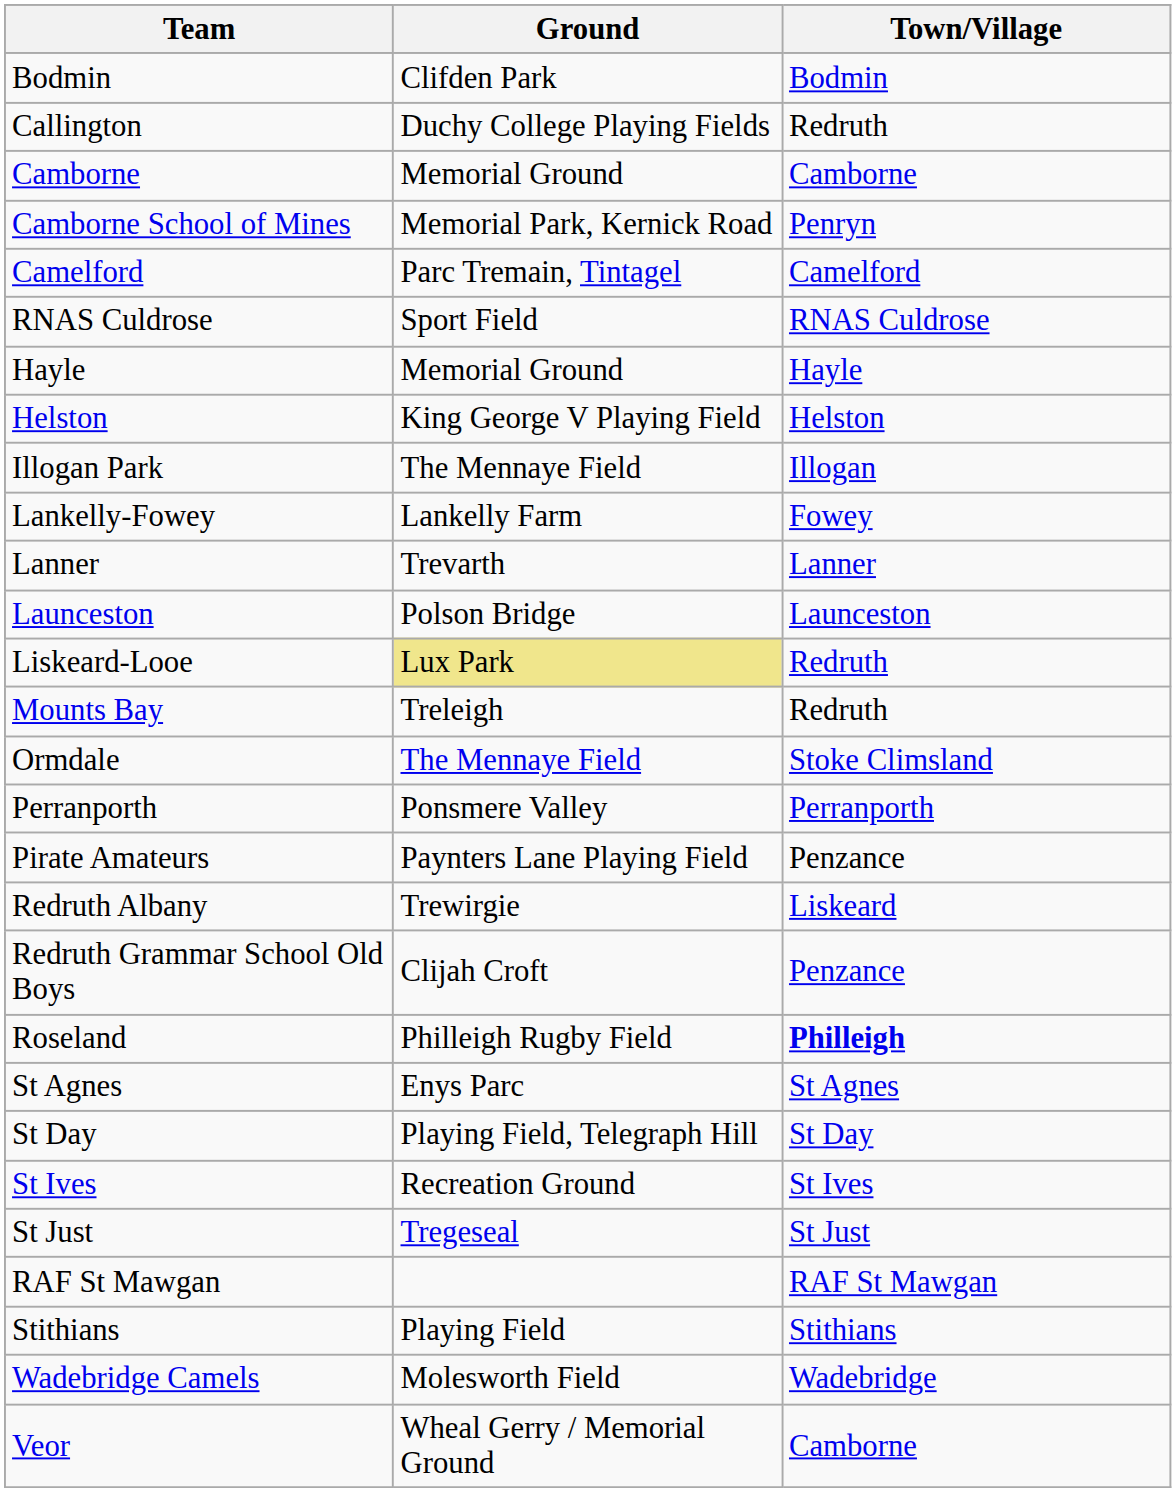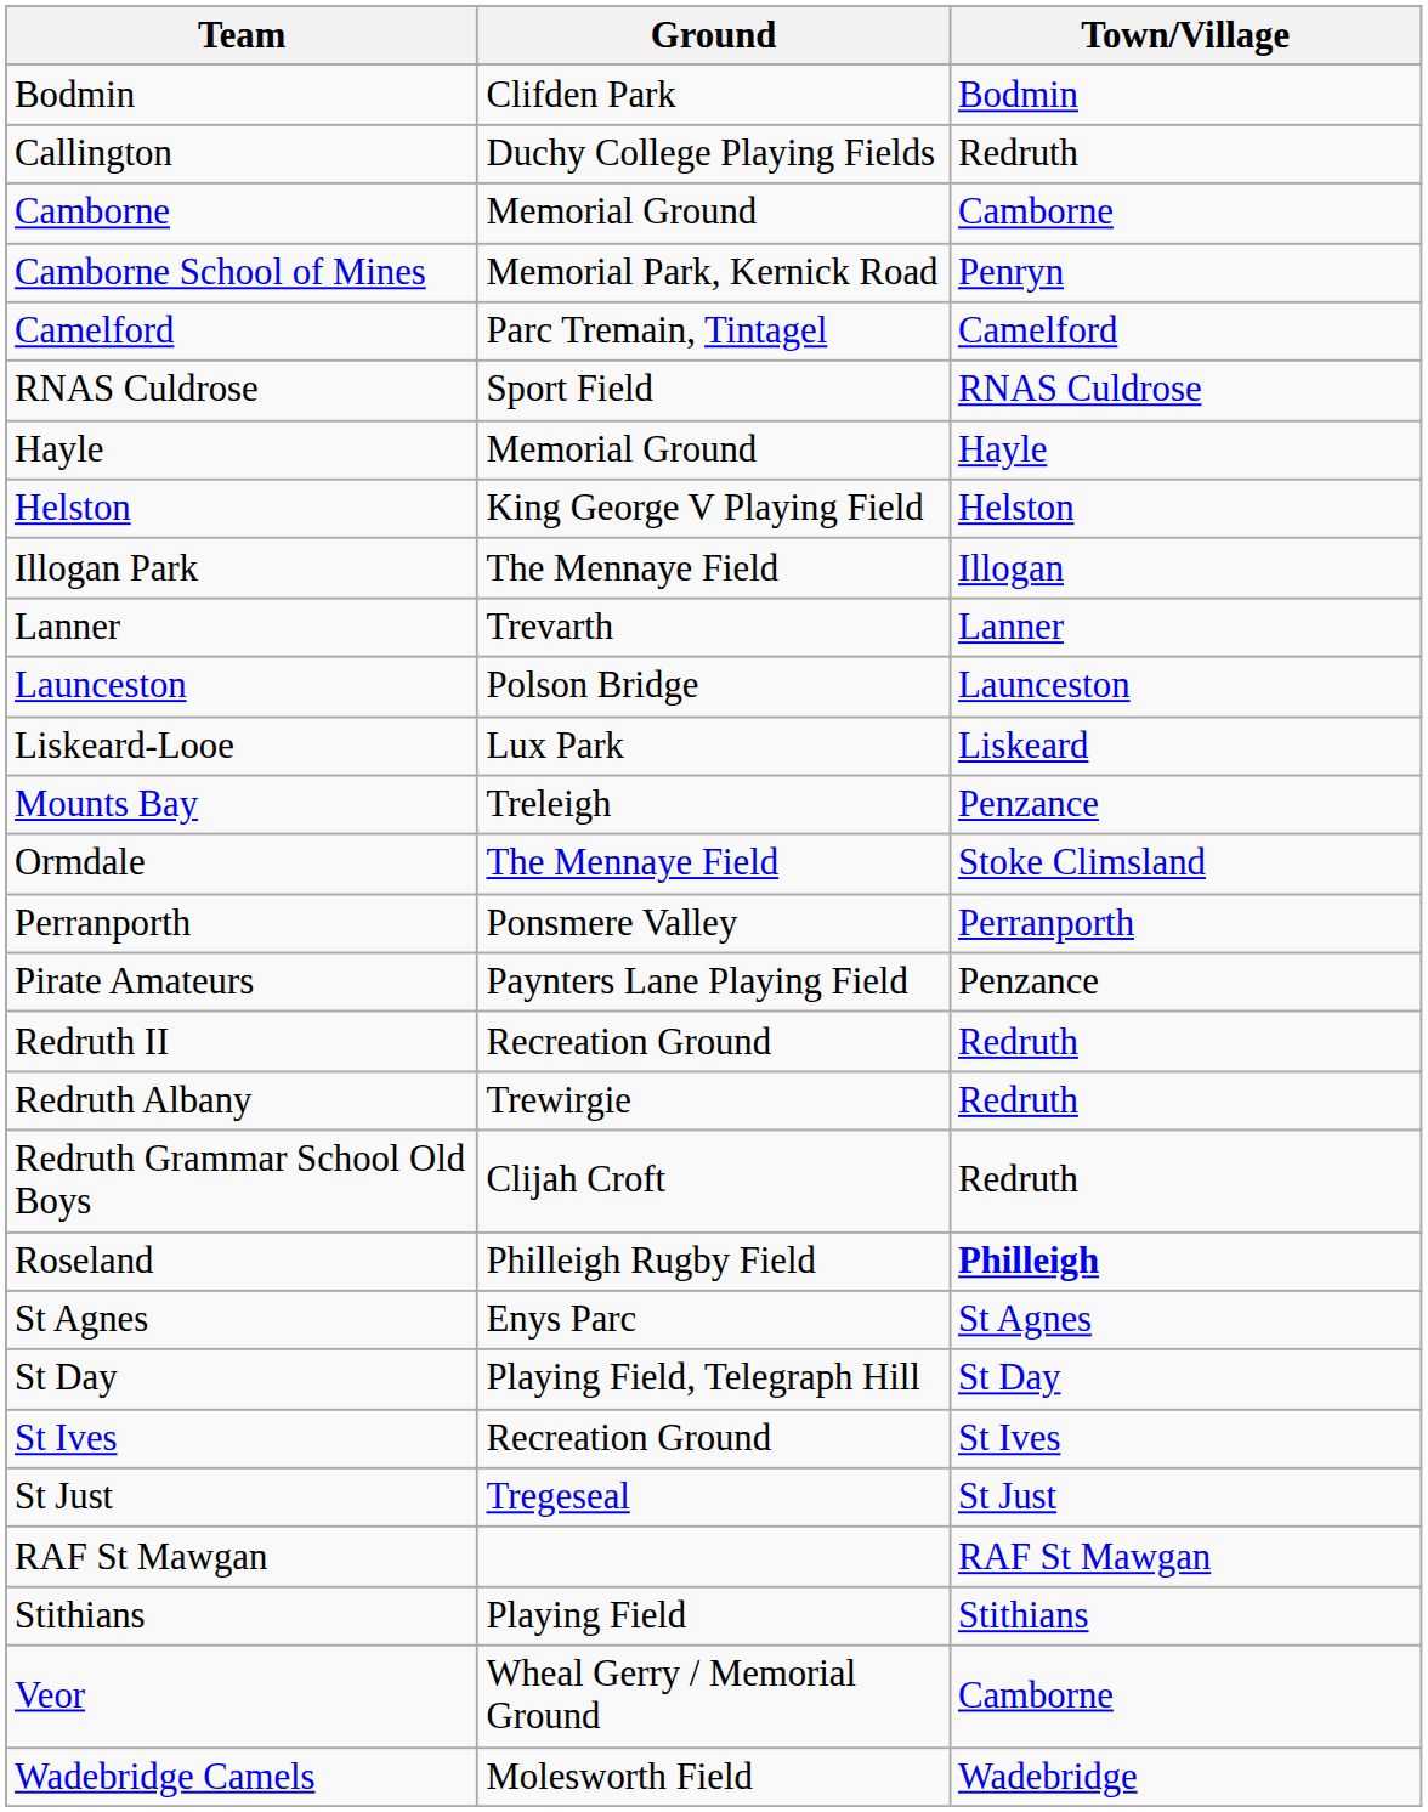 <table class="wikitable sortable">
 <tr>
 <th width=33%>Team</th>
 <th width=33%>Ground</th>
 <th width=33%>Town/Village</th>
 </tr>
 <tr>
 <td>Bodmin</td>
 <td>Clifden Park</td>
 <td><a href='#'>Bodmin</a></td>
 </tr>
 <tr>
 <td>Callington</td>
 <td>Duchy College Playing Fields</td>
 <td>Redruth</td>
 </tr>
 <tr>
 <td><a href='#'>Camborne</a></td>
 <td>Memorial Ground</td>
 <td><a href='#'>Camborne</a></td>
 </tr>
 <tr>
 <td><a href='#'>Camborne School of Mines</a></td>
 <td>Memorial Park, Kernick Road</td>
 <td><a href='#'>Penryn</a></td>
 </tr>
 <tr>
 <td><a href='#'>Camelford</a></td>
 <td>Parc Tremain, <a href='#'>Tintagel</a></td>
 <td><a href='#'>Camelford</a></td>
 </tr>
 <tr>
 <td>RNAS Culdrose</td>
 <td>Sport Field</td>
 <td><a href='#'>RNAS Culdrose</a></td>
 </tr>
 <tr>
 <td>Hayle</td>
 <td>Memorial Ground</td>
 <td><a href='#'>Hayle</a></td>
 </tr>
 <tr>
 <td><a href='#'>Helston</a></td>
 <td>King George V Playing Field</td>
 <td><a href='#'>Helston</a></td>
 </tr>
 <tr>
 <td>Illogan Park</td>
 <td>The Mennaye Field</td>
 <td><a href='#'>Illogan</a></td>
 </tr>
 <tr>
-<td>Lankelly-Fowey</td>
-<td>Lankelly Farm</td>
-<td><a href='#'>Fowey</a></td>
-</tr>
-<tr>
 <td>Lanner</td>
 <td>Trevarth</td>
 <td><a href='#'>Lanner</a></td>
 </tr>
 <tr>
 <td><a href='#'>Launceston</a></td>
 <td>Polson Bridge</td>
 <td><a href='#'>Launceston</a></td>
 </tr>
 <tr>
 <td>Liskeard-Looe</td>
-<td style="background: khaki;">Lux Park</td>
-<td><a href='#'>Redruth</a></td>
+<td>Lux Park</td>
+<td><a href='#'>Liskeard</a></td>
 </tr>
 <tr>
 <td><a href='#'>Mounts Bay</a></td>
 <td>Treleigh</td>
-<td>Redruth</td>
+<td><a href='#'>Penzance</a></td>
 </tr>
 <tr>
 <td>Ormdale</td>
 <td><a href='#'>The Mennaye Field</a></td>
 <td><a href='#'>Stoke Climsland</a></td>
 </tr>
 <tr>
 <td>Perranporth</td>
 <td>Ponsmere Valley</td>
 <td><a href='#'>Perranporth</a></td>
 </tr>
 <tr>
 <td>Pirate Amateurs</td>
 <td>Paynters Lane Playing Field</td>
 <td>Penzance</td>
 </tr>
 <tr>
+<td>Redruth II</td>
+<td>Recreation Ground</td>
+<td><a href='#'>Redruth</a></td>
+</tr>
+<tr>
 <td>Redruth Albany</td>
 <td>Trewirgie</td>
-<td><a href='#'>Liskeard</a></td>
+<td><a href='#'>Redruth</a></td>
 </tr>
 <tr>
 <td>Redruth Grammar School Old Boys</td>
 <td>Clijah Croft</td>
-<td><a href='#'>Penzance</a></td>
+<td>Redruth</td>
 </tr>
 <tr>
 <td>Roseland</td>
 <td>Philleigh Rugby Field</td>
 <td><strong><a href='#'>Philleigh</a></strong></td>
 </tr>
 <tr>
 <td>St Agnes</td>
 <td>Enys Parc</td>
 <td><a href='#'>St Agnes</a></td>
 </tr>
 <tr>
 <td>St Day</td>
 <td>Playing Field, Telegraph Hill</td>
 <td><a href='#'>St Day</a></td>
 </tr>
 <tr>
 <td><a href='#'>St Ives</a></td>
 <td>Recreation Ground</td>
 <td><a href='#'>St Ives</a></td>
 </tr>
 <tr>
 <td>St Just</td>
 <td><a href='#'>Tregeseal</a></td>
 <td><a href='#'>St Just</a></td>
 </tr>
 <tr>
 <td>RAF St Mawgan</td>
 <td></td>
 <td><a href='#'>RAF St Mawgan</a></td>
 </tr>
 <tr>
 <td>Stithians</td>
 <td>Playing Field</td>
 <td><a href='#'>Stithians</a></td>
 </tr>
 <tr>
+<td><a href='#'>Veor</a></td>
+<td>Wheal Gerry / Memorial Ground</td>
+<td><a href='#'>Camborne</a></td>
+</tr>
+<tr>
 <td><a href='#'>Wadebridge Camels</a></td>
 <td>Molesworth Field</td>
 <td><a href='#'>Wadebridge</a></td>
 </tr>
-<tr>
-<td><a href='#'>Veor</a></td>
-<td>Wheal Gerry / Memorial Ground</td>
-<td><a href='#'>Camborne</a></td>
-</tr>
 </table>
